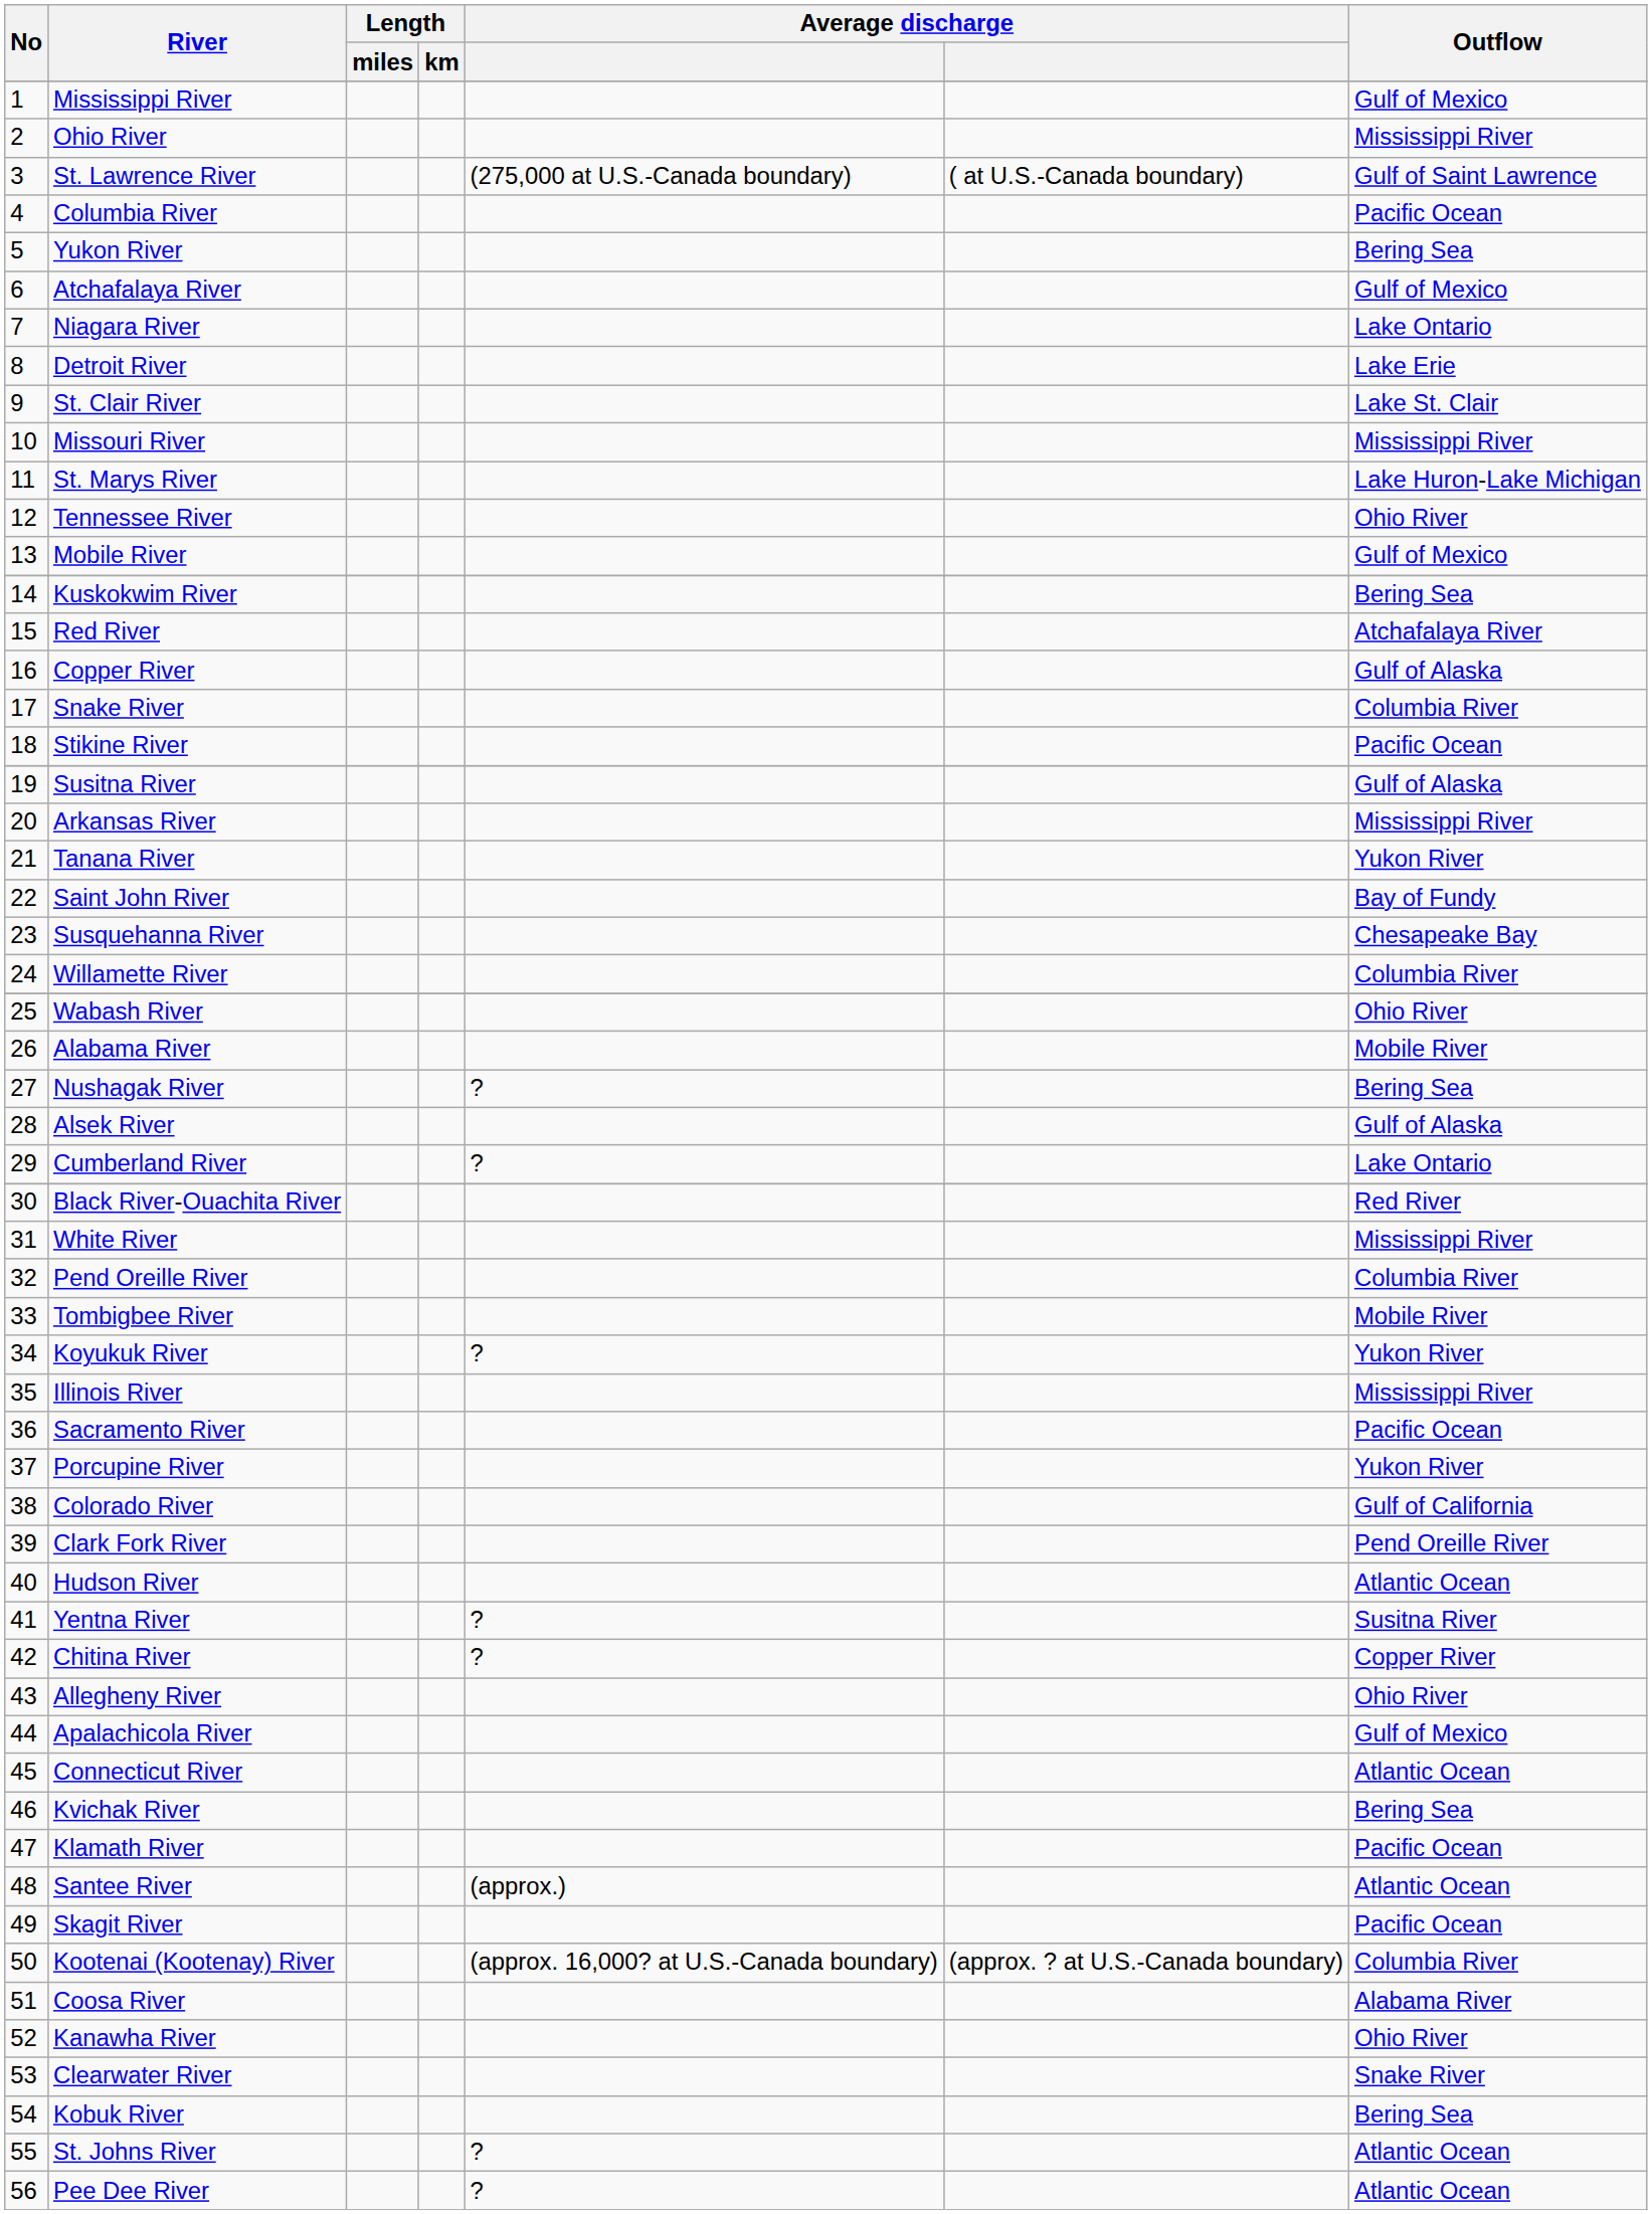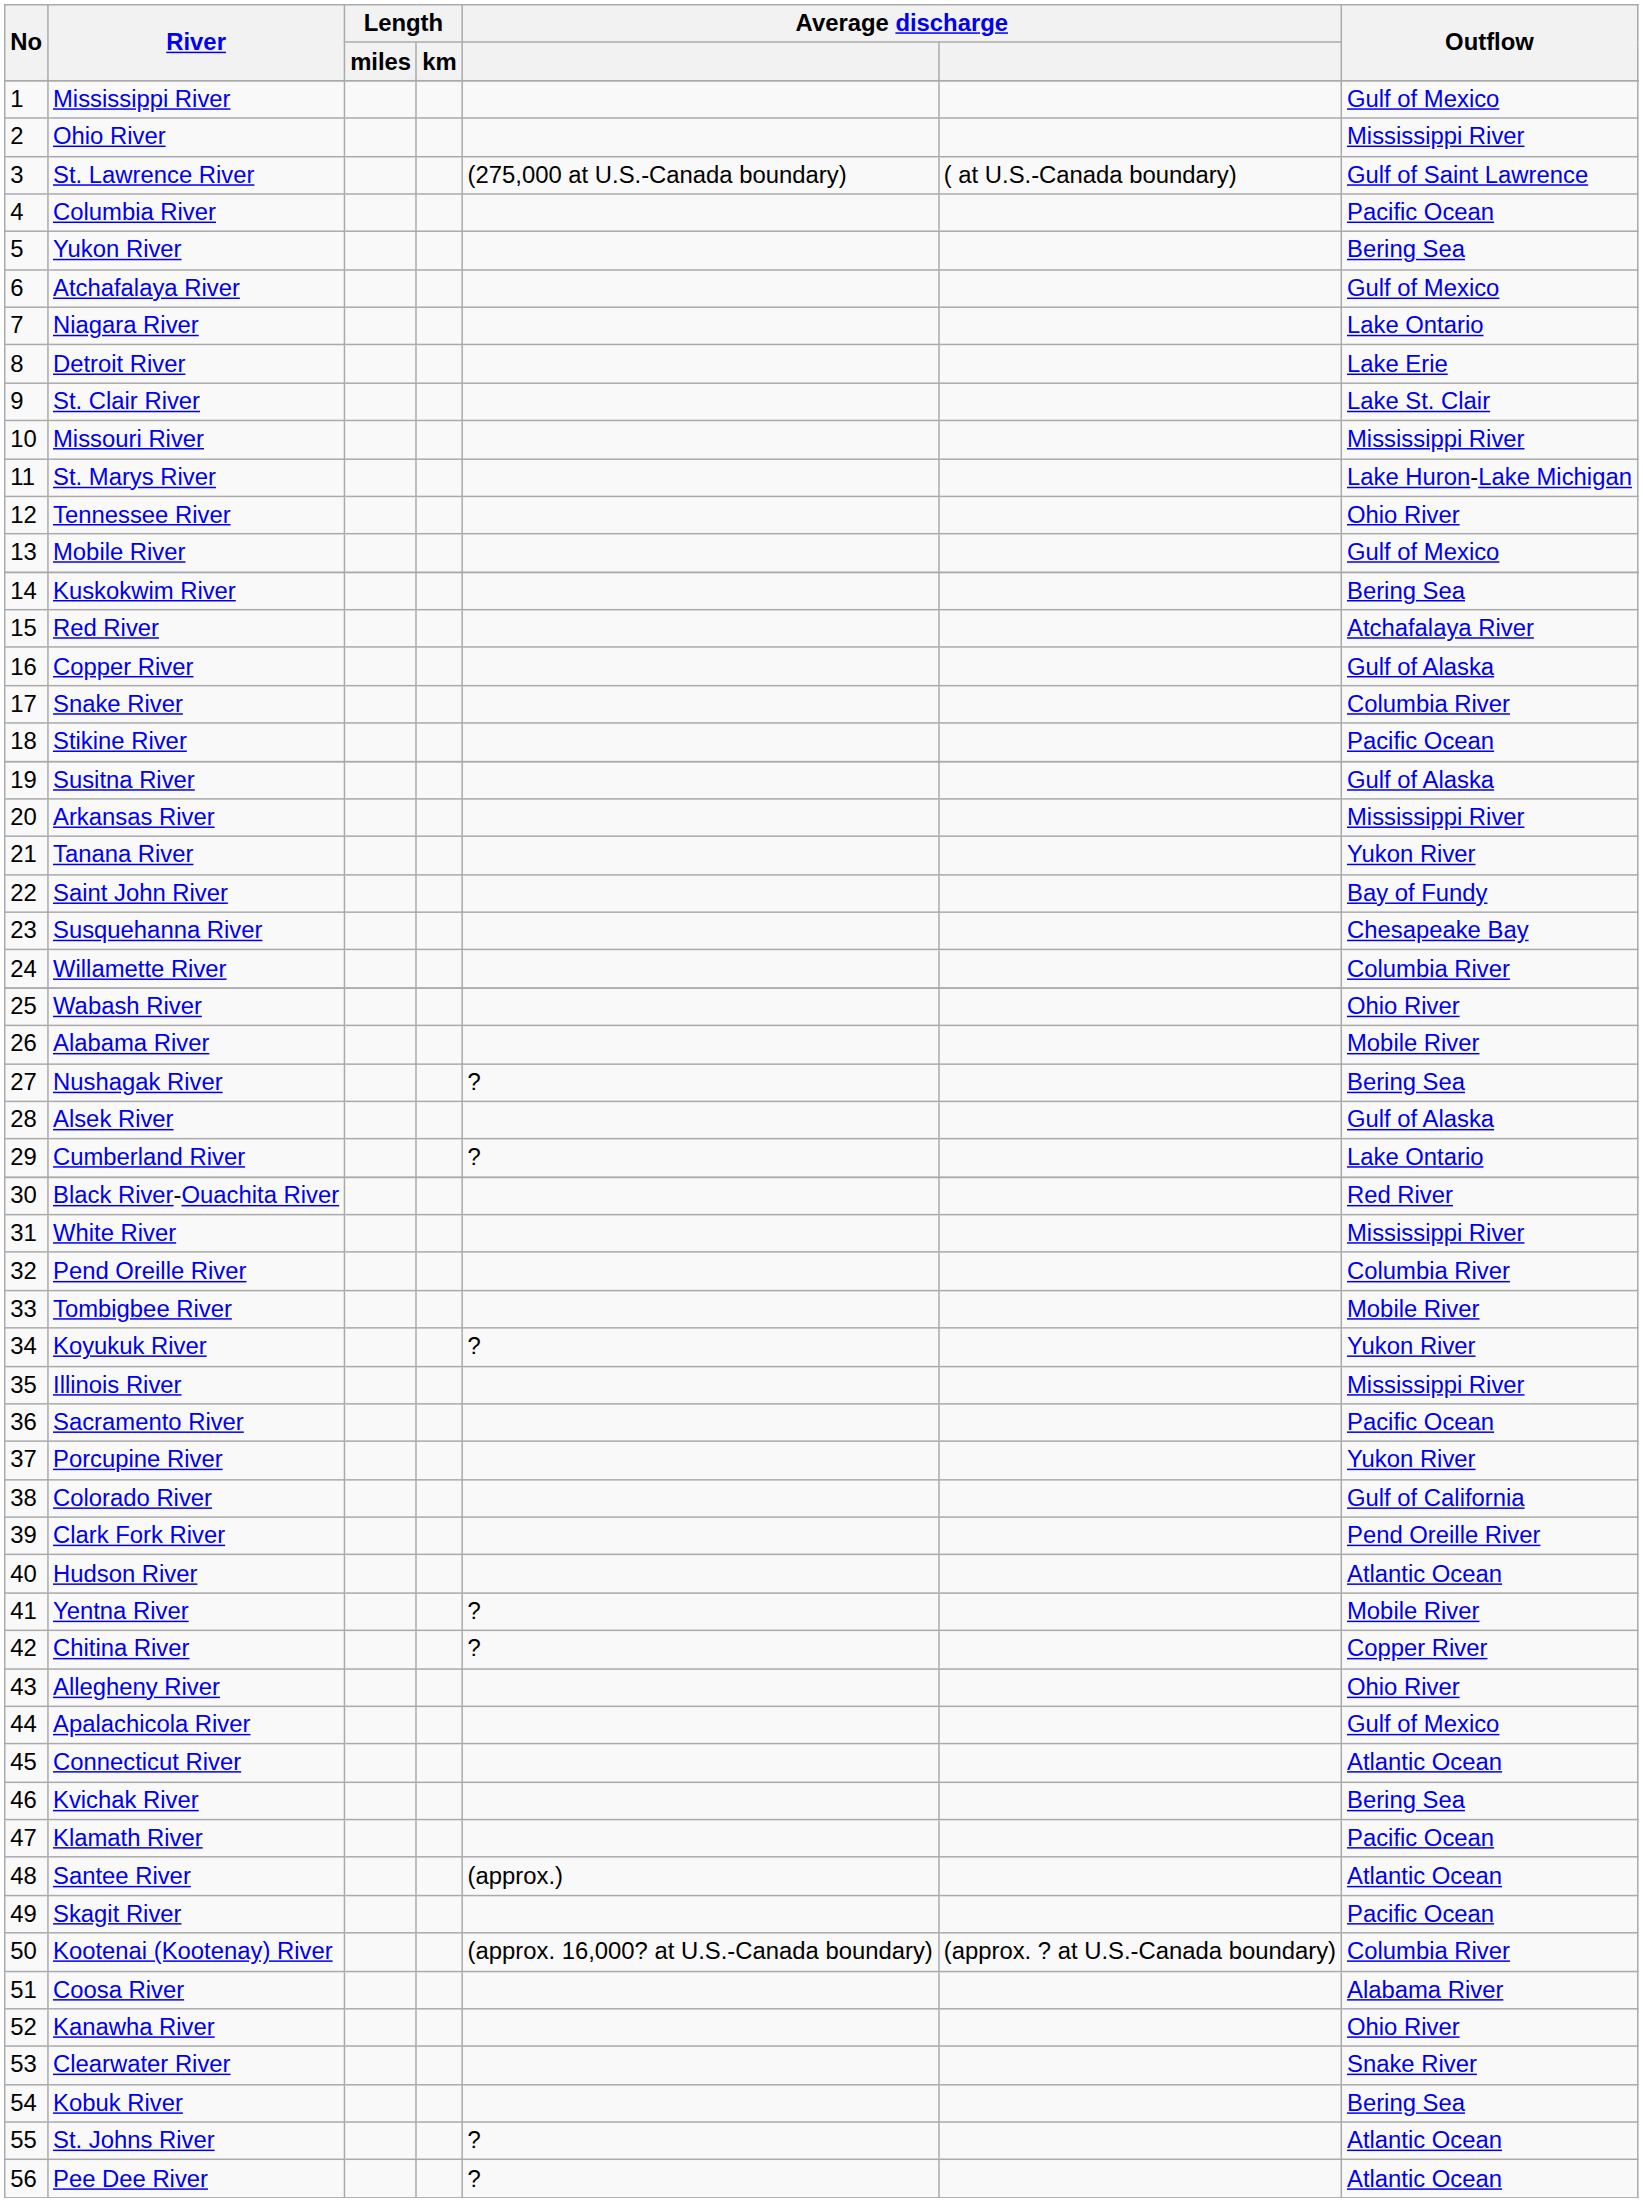 <table class="wikitable sortable">
 <tr>
 <th rowspan="2">No</th>
 <th rowspan="2"><a href='#'>River</a></th>
 <th colspan="2">Length</th>
 <th colspan="2">Average <a href='#'>discharge</a></th>
 <th rowspan="2">Outflow</th>
 </tr>
 <tr>
 <th>miles</th>
 <th>km</th>
 <th></th>
 <th></th>
 </tr>
 <tr>
 </tr>
 <tr>
 <td>1</td>
 <td><a href='#'>Mississippi River</a></td>
 <td></td>
 <td></td>
 <td></td>
 <td></td>
 <td><a href='#'>Gulf of Mexico</a></td>
 </tr>
 <tr>
 <td>2</td>
 <td><a href='#'>Ohio River</a></td>
 <td></td>
 <td></td>
 <td></td>
 <td></td>
 <td><a href='#'>Mississippi River</a></td>
 </tr>
 <tr>
 <td>3</td>
 <td><a href='#'>St. Lawrence River</a></td>
 <td></td>
 <td></td>
 <td> (275,000 at U.S.-Canada boundary)</td>
 <td> ( at U.S.-Canada boundary)</td>
 <td><a href='#'>Gulf of Saint Lawrence</a></td>
 </tr>
 <tr>
 <td>4</td>
 <td><a href='#'>Columbia River</a></td>
 <td></td>
 <td></td>
 <td></td>
 <td></td>
 <td><a href='#'>Pacific Ocean</a></td>
 </tr>
 <tr>
 <td>5</td>
 <td><a href='#'>Yukon River</a></td>
 <td></td>
 <td></td>
 <td></td>
 <td></td>
 <td><a href='#'>Bering Sea</a></td>
 </tr>
 <tr>
 <td>6</td>
 <td><a href='#'>Atchafalaya River</a></td>
 <td></td>
 <td></td>
 <td></td>
 <td></td>
 <td><a href='#'>Gulf of Mexico</a></td>
 </tr>
 <tr>
 <td>7</td>
 <td><a href='#'>Niagara River</a></td>
 <td></td>
 <td></td>
 <td></td>
 <td></td>
 <td><a href='#'>Lake Ontario</a></td>
 </tr>
 <tr>
 <td>8</td>
 <td><a href='#'>Detroit River</a></td>
 <td></td>
 <td></td>
 <td></td>
 <td></td>
 <td><a href='#'>Lake Erie</a></td>
 </tr>
 <tr>
 <td>9</td>
 <td><a href='#'>St. Clair River</a></td>
 <td></td>
 <td></td>
 <td></td>
 <td></td>
 <td><a href='#'>Lake St. Clair</a></td>
 </tr>
 <tr>
 <td>10</td>
 <td><a href='#'>Missouri River</a></td>
 <td></td>
 <td></td>
 <td></td>
 <td></td>
 <td><a href='#'>Mississippi River</a></td>
 </tr>
 <tr>
 <td>11</td>
 <td><a href='#'>St. Marys River</a></td>
 <td></td>
 <td></td>
 <td></td>
 <td></td>
 <td><a href='#'>Lake Huron</a>-<a href='#'>Lake Michigan</a></td>
 </tr>
 <tr>
 <td>12</td>
 <td><a href='#'>Tennessee River</a></td>
 <td></td>
 <td></td>
 <td></td>
 <td></td>
 <td><a href='#'>Ohio River</a></td>
 </tr>
 <tr>
 <td>13</td>
 <td><a href='#'>Mobile River</a></td>
 <td></td>
 <td></td>
 <td></td>
 <td></td>
 <td><a href='#'>Gulf of Mexico</a></td>
 </tr>
 <tr>
 </tr>
 <tr>
 <td>14</td>
 <td><a href='#'>Kuskokwim River</a></td>
 <td></td>
 <td></td>
 <td></td>
 <td></td>
 <td><a href='#'>Bering Sea</a></td>
 </tr>
 <tr>
 <td>15</td>
 <td><a href='#'>Red River</a></td>
 <td></td>
 <td></td>
 <td></td>
 <td></td>
 <td><a href='#'>Atchafalaya River</a></td>
 </tr>
 <tr>
 <td>16</td>
 <td><a href='#'>Copper River</a></td>
 <td></td>
 <td></td>
 <td></td>
 <td></td>
 <td><a href='#'>Gulf of Alaska</a></td>
 </tr>
 <tr>
 <td>17</td>
 <td><a href='#'>Snake River</a></td>
 <td></td>
 <td></td>
 <td></td>
 <td></td>
 <td><a href='#'>Columbia River</a></td>
 </tr>
 <tr>
 <td>18</td>
 <td><a href='#'>Stikine River</a></td>
 <td></td>
 <td></td>
 <td></td>
 <td></td>
 <td><a href='#'>Pacific Ocean</a></td>
 </tr>
 <tr>
 </tr>
 <tr>
 <td>19</td>
 <td><a href='#'>Susitna River</a></td>
 <td></td>
 <td></td>
 <td></td>
 <td></td>
 <td><a href='#'>Gulf of Alaska</a></td>
 </tr>
 <tr>
 <td>20</td>
 <td><a href='#'>Arkansas River</a></td>
 <td></td>
 <td></td>
 <td></td>
 <td></td>
 <td><a href='#'>Mississippi River</a></td>
 </tr>
 <tr>
 <td>21</td>
 <td><a href='#'>Tanana River</a></td>
 <td></td>
 <td></td>
 <td></td>
 <td></td>
 <td><a href='#'>Yukon River</a></td>
 </tr>
 <tr>
 <td>22</td>
 <td><a href='#'> Saint John River</a></td>
 <td> </td>
 <td> </td>
 <td> </td>
 <td></td>
 <td><a href='#'>Bay of Fundy</a></td>
 </tr>
 <tr>
 <td>23</td>
 <td><a href='#'>Susquehanna River</a></td>
 <td></td>
 <td></td>
 <td></td>
 <td></td>
 <td><a href='#'>Chesapeake Bay</a></td>
 </tr>
 <tr>
 <td>24</td>
 <td><a href='#'>Willamette River</a></td>
 <td></td>
 <td></td>
 <td></td>
 <td></td>
 <td><a href='#'>Columbia River</a></td>
 </tr>
 <tr>
 </tr>
 <tr>
 <td>25</td>
 <td><a href='#'>Wabash River</a></td>
 <td></td>
 <td></td>
 <td></td>
 <td></td>
 <td><a href='#'>Ohio River</a></td>
 </tr>
 <tr>
 <td>26</td>
 <td><a href='#'>Alabama River</a></td>
 <td></td>
 <td></td>
 <td></td>
 <td></td>
 <td><a href='#'>Mobile River</a></td>
 </tr>
 <tr>
 <td>27</td>
 <td><a href='#'>Nushagak River</a></td>
 <td></td>
 <td></td>
 <td>?</td>
 <td></td>
 <td><a href='#'>Bering Sea</a></td>
 </tr>
 <tr>
 <td>28</td>
 <td><a href='#'>Alsek River</a></td>
 <td></td>
 <td></td>
 <td></td>
 <td></td>
 <td><a href='#'>Gulf of Alaska</a></td>
 </tr>
 <tr>
 <td>29</td>
 <td><a href='#'>Cumberland River</a></td>
 <td></td>
 <td></td>
 <td>?</td>
 <td></td>
 <td><a href='#'>Lake Ontario</a></td>
 </tr>
 <tr>
 </tr>
 <tr>
 <td>30</td>
 <td><a href='#'>Black River</a>-<a href='#'>Ouachita River</a></td>
 <td></td>
 <td></td>
 <td></td>
 <td></td>
 <td><a href='#'>Red River</a></td>
 </tr>
 <tr>
 <td>31</td>
 <td><a href='#'>White River</a></td>
 <td></td>
 <td></td>
 <td></td>
 <td></td>
 <td><a href='#'>Mississippi River</a></td>
 </tr>
 <tr>
 <td>32</td>
 <td><a href='#'>Pend Oreille River</a></td>
 <td></td>
 <td></td>
 <td></td>
 <td></td>
 <td><a href='#'>Columbia River</a></td>
 </tr>
 <tr>
 <td>33</td>
 <td><a href='#'>Tombigbee River</a></td>
 <td></td>
 <td></td>
 <td></td>
 <td></td>
 <td><a href='#'>Mobile River</a></td>
 </tr>
 <tr>
 <td>34</td>
 <td><a href='#'>Koyukuk River</a></td>
 <td></td>
 <td></td>
 <td>?</td>
 <td></td>
 <td><a href='#'>Yukon River</a></td>
 </tr>
 <tr>
 <td>35</td>
 <td><a href='#'>Illinois River</a></td>
 <td></td>
 <td></td>
 <td></td>
 <td></td>
 <td><a href='#'>Mississippi River</a></td>
 </tr>
 <tr>
 <td>36</td>
 <td><a href='#'>Sacramento River</a></td>
 <td></td>
 <td></td>
 <td></td>
 <td></td>
 <td><a href='#'>Pacific Ocean</a></td>
 </tr>
 <tr>
 <td>37</td>
 <td><a href='#'>Porcupine River</a></td>
 <td></td>
 <td></td>
 <td></td>
 <td></td>
 <td><a href='#'>Yukon River</a></td>
 </tr>
 <tr>
 <td>38</td>
 <td><a href='#'>Colorado River</a></td>
 <td></td>
 <td></td>
 <td></td>
 <td></td>
 <td><a href='#'>Gulf of California</a></td>
 </tr>
 <tr>
 <td>39</td>
 <td><a href='#'>Clark Fork River</a></td>
 <td></td>
 <td></td>
 <td></td>
 <td></td>
 <td><a href='#'>Pend Oreille River</a></td>
 </tr>
 <tr>
 <td>40</td>
 <td><a href='#'>Hudson River</a></td>
 <td></td>
 <td></td>
 <td></td>
 <td></td>
 <td><a href='#'>Atlantic Ocean</a></td>
 </tr>
 <tr>
 <td>41</td>
 <td><a href='#'>Yentna River</a></td>
 <td></td>
 <td></td>
 <td>?</td>
 <td></td>
-<td><a href='#'>Susitna River</a></td>
+<td><a href='#'>Mobile River</a></td>
 </tr>
 <tr>
 <td>42</td>
 <td><a href='#'>Chitina River</a></td>
 <td></td>
 <td></td>
 <td>?</td>
 <td></td>
 <td><a href='#'>Copper River</a></td>
 </tr>
 <tr>
 <td>43</td>
 <td><a href='#'>Allegheny River</a></td>
 <td></td>
 <td></td>
 <td></td>
 <td></td>
 <td><a href='#'>Ohio River</a></td>
 </tr>
 <tr>
 <td>44</td>
 <td><a href='#'>Apalachicola River</a></td>
 <td></td>
 <td></td>
 <td></td>
 <td></td>
 <td><a href='#'>Gulf of Mexico</a></td>
 </tr>
 <tr>
 <td>45</td>
 <td><a href='#'>Connecticut River</a></td>
 <td></td>
 <td></td>
 <td></td>
 <td></td>
 <td><a href='#'>Atlantic Ocean</a></td>
 </tr>
 <tr>
 <td>46</td>
 <td><a href='#'>Kvichak River</a></td>
 <td></td>
 <td></td>
 <td></td>
 <td></td>
 <td><a href='#'>Bering Sea</a></td>
 </tr>
 <tr>
 <td>47</td>
 <td><a href='#'>Klamath River</a></td>
 <td></td>
 <td></td>
 <td></td>
 <td></td>
 <td><a href='#'>Pacific Ocean</a></td>
 </tr>
 <tr>
 <td>48</td>
 <td><a href='#'>Santee River</a></td>
 <td></td>
 <td></td>
 <td>(approx.)</td>
 <td></td>
 <td><a href='#'>Atlantic Ocean</a></td>
 </tr>
 <tr>
 <td>49</td>
 <td><a href='#'>Skagit River</a></td>
 <td></td>
 <td></td>
 <td></td>
 <td></td>
 <td><a href='#'>Pacific Ocean</a></td>
 </tr>
 <tr>
 <td>50</td>
 <td><a href='#'>Kootenai (Kootenay) River</a></td>
 <td></td>
 <td></td>
 <td> (approx. 16,000? at U.S.-Canada boundary)</td>
 <td> (approx. ? at U.S.-Canada boundary)</td>
 <td><a href='#'>Columbia River</a></td>
 </tr>
 <tr>
 <td>51</td>
 <td><a href='#'>Coosa River</a></td>
 <td></td>
 <td></td>
 <td></td>
 <td></td>
 <td><a href='#'>Alabama River</a></td>
 </tr>
 <tr>
 <td>52</td>
 <td><a href='#'>Kanawha River</a></td>
 <td></td>
 <td></td>
 <td></td>
 <td></td>
 <td><a href='#'>Ohio River</a></td>
 </tr>
 <tr>
 <td>53</td>
 <td><a href='#'>Clearwater River</a></td>
 <td></td>
 <td></td>
 <td></td>
 <td></td>
 <td><a href='#'>Snake River</a></td>
 </tr>
 <tr>
 <td>54</td>
 <td><a href='#'>Kobuk River</a></td>
 <td></td>
 <td></td>
 <td></td>
 <td></td>
 <td><a href='#'>Bering Sea</a></td>
 </tr>
 <tr>
 <td>55</td>
 <td><a href='#'>St. Johns River</a></td>
 <td></td>
 <td></td>
 <td>?</td>
 <td></td>
 <td><a href='#'>Atlantic Ocean</a></td>
 </tr>
 <tr>
 <td>56</td>
 <td><a href='#'>Pee Dee River</a></td>
 <td></td>
 <td></td>
 <td>?</td>
 <td></td>
 <td><a href='#'>Atlantic Ocean</a></td>
 </tr>
 <tr>
 </tr>
 </table>
